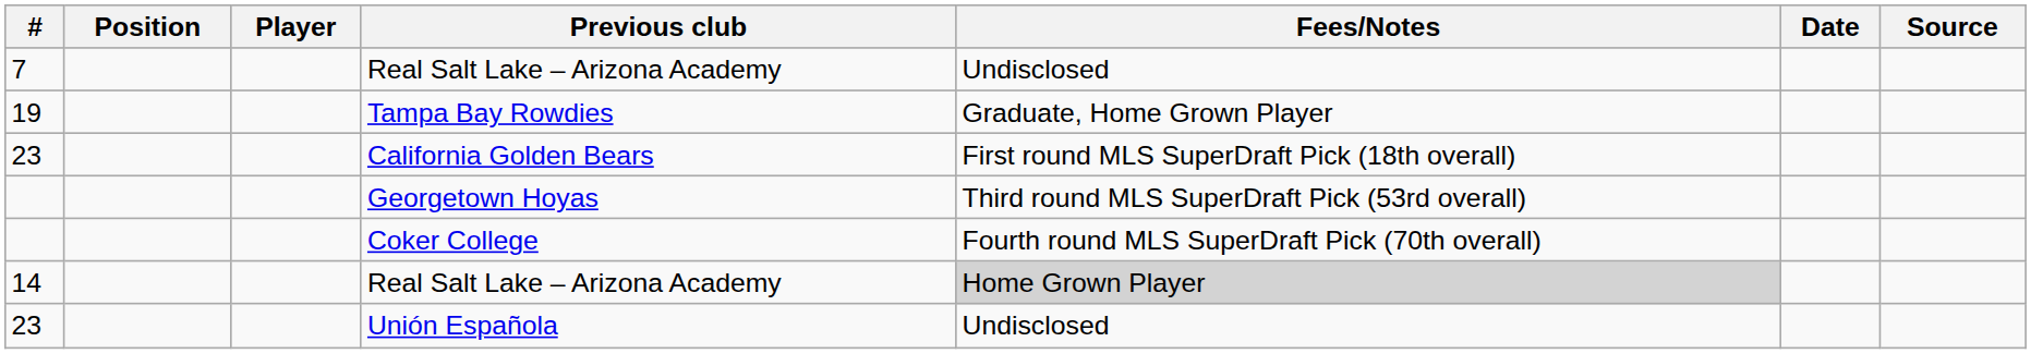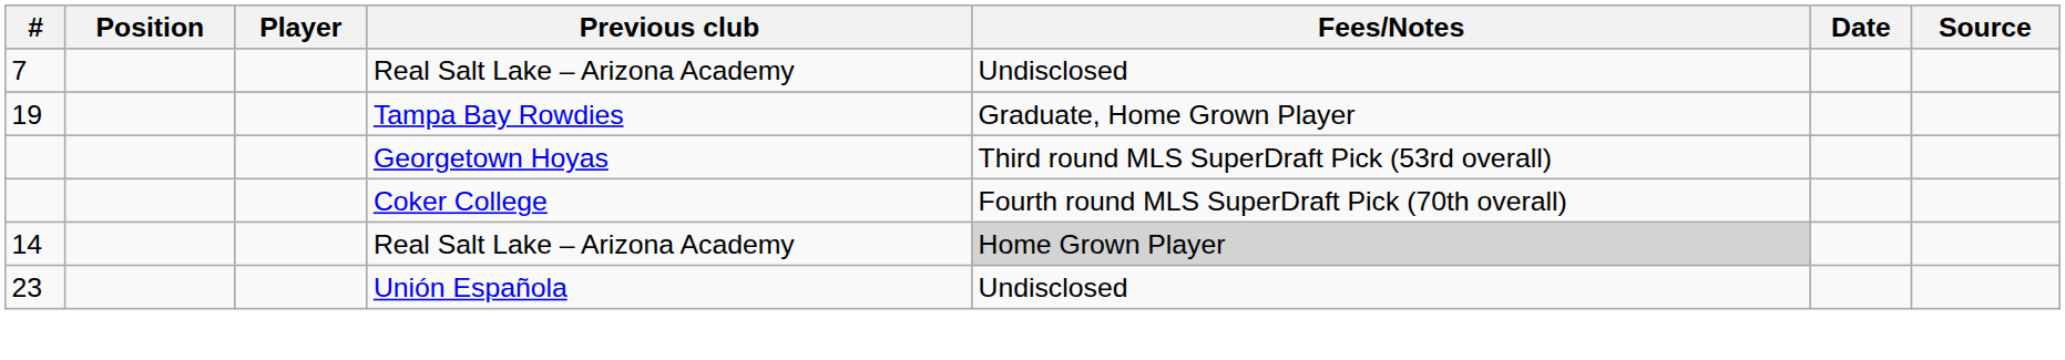 <table class="wikitable sortable" style="width:90%; text-align:center; font-size:95%; text-align:left;">
 <tr>
 <th><strong>#</strong></th>
 <th><strong>Position </strong></th>
 <th><strong>Player </strong></th>
 <th><strong>Previous club</strong></th>
 <th><strong>Fees/Notes </strong></th>
 <th><strong>Date</strong></th>
 <th><strong>Source</strong></th>
 </tr>
 <tr>
 <td>7</td>
 <td></td>
 <td></td>
 <td>  Real Salt Lake – Arizona Academy</td>
 <td>Undisclosed</td>
 <td></td>
 <td></td>
 </tr>
 <tr>
 <td>19</td>
 <td></td>
 <td></td>
 <td>  <a href='#'>Tampa Bay Rowdies</a></td>
 <td>Graduate, Home Grown Player</td>
-<td></td>
-<td></td>
-</tr>
-<tr>
-<td>23</td>
-<td></td>
-<td></td>
-<td>  <a href='#'>California Golden Bears</a></td>
-<td>First round MLS SuperDraft Pick (18th overall)</td>
 <td></td>
 <td></td>
 </tr>
 <tr>
 <td></td>
 <td></td>
 <td></td>
 <td>  <a href='#'>Georgetown Hoyas</a></td>
 <td>Third round MLS SuperDraft Pick (53rd overall)</td>
 <td></td>
 <td></td>
 </tr>
 <tr>
 <td></td>
 <td></td>
 <td></td>
 <td>  <a href='#'>Coker College</a></td>
 <td>Fourth round MLS SuperDraft Pick (70th overall)</td>
 <td></td>
 <td></td>
 </tr>
 <tr>
 <td>14</td>
 <td></td>
 <td></td>
 <td>  Real Salt Lake – Arizona Academy</td>
 <td style="background: lightgrey;">Home Grown Player</td>
 <td></td>
 <td></td>
 </tr>
 <tr>
 <td>23</td>
 <td></td>
 <td></td>
 <td> <a href='#'>Unión Española</a></td>
 <td>Undisclosed</td>
 <td></td>
 <td></td>
 </tr>
 </table>
